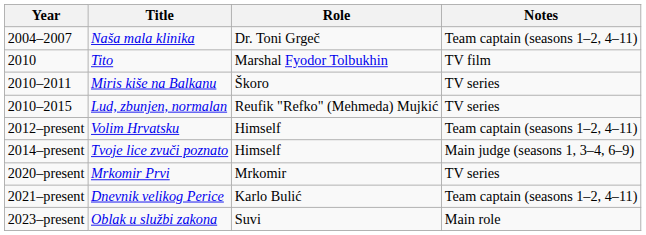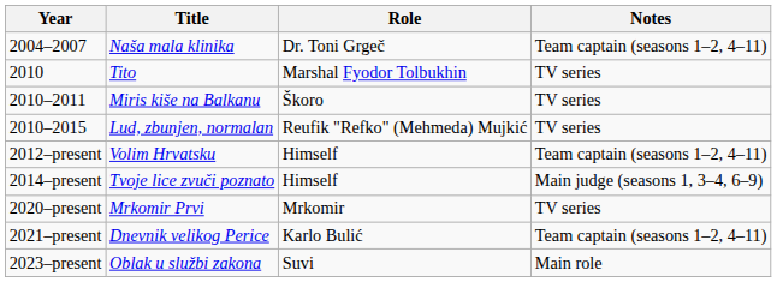 <table class="wikitable sortable">
 <tr>
 <th>Year</th>
 <th>Title</th>
 <th>Role</th>
 <th class="unsortable">Notes</th>
 </tr>
 <tr>
 <td>2004–2007</td>
 <td><em><a href='#'>Naša mala klinika</a></em></td>
 <td>Dr. Toni Grgeč</td>
 <td>Team captain (seasons 1–2, 4–11)</td>
 </tr>
 <tr>
 <td>2010</td>
 <td><em><a href='#'>Tito</a></em></td>
 <td>Marshal <a href='#'>Fyodor Tolbukhin</a></td>
-<td>TV film</td>
+<td>TV series</td>
 </tr>
 <tr>
 <td>2010–2011</td>
 <td><em><a href='#'>Miris kiše na Balkanu</a></em></td>
 <td>Škoro</td>
 <td>TV series</td>
 </tr>
 <tr>
 <td>2010–2015</td>
 <td><em><a href='#'>Lud, zbunjen, normalan</a></em></td>
 <td>Reufik "Refko" (Mehmeda) Mujkić</td>
 <td>TV series</td>
 </tr>
 <tr>
 <td>2012–present</td>
 <td><em><a href='#'>Volim Hrvatsku</a></em></td>
 <td>Himself</td>
 <td>Team captain (seasons 1–2, 4–11)</td>
 </tr>
 <tr>
 <td>2014–present</td>
 <td><em><a href='#'>Tvoje lice zvuči poznato</a></em></td>
 <td>Himself</td>
 <td>Main judge (seasons 1, 3–4, 6–9)</td>
 </tr>
 <tr>
 <td>2020–present</td>
 <td><em><a href='#'>Mrkomir Prvi</a></em></td>
 <td>Mrkomir</td>
 <td>TV series</td>
 </tr>
 <tr>
 <td>2021–present</td>
 <td><em><a href='#'>Dnevnik velikog Perice</a></em></td>
 <td>Karlo Bulić</td>
 <td>Team captain (seasons 1–2, 4–11)</td>
 </tr>
 <tr>
 <td>2023–present</td>
 <td><em><a href='#'>Oblak u službi zakona</a></em></td>
 <td>Suvi</td>
 <td>Main role</td>
 </tr>
 </table>
